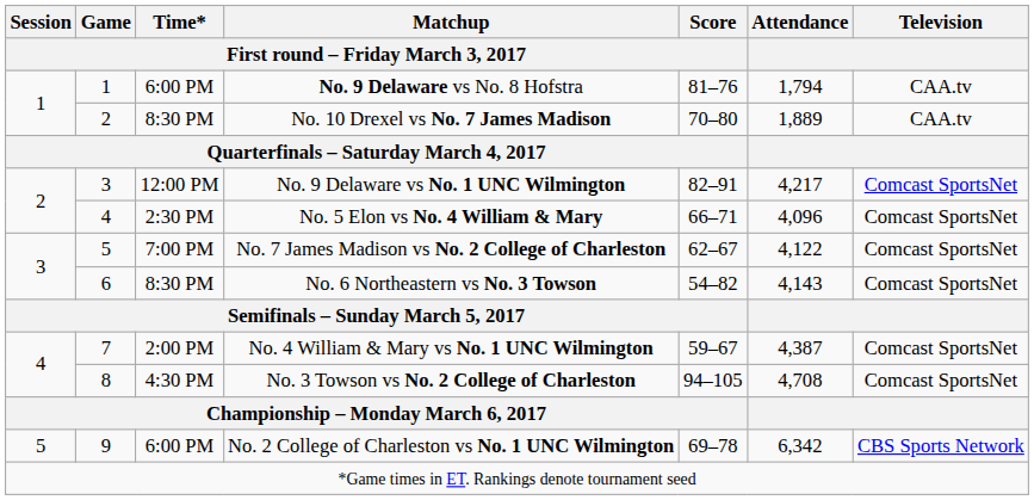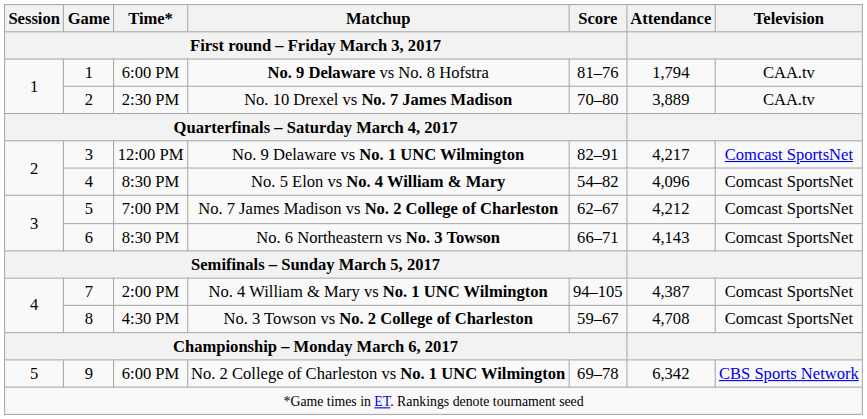 <table class="wikitable" style="font-size: 95%;text-align:center">
 <tr>
 <th>Session</th>
 <th>Game</th>
 <th>Time*</th>
 <th>Matchup</th>
 <th>Score</th>
 <th>Attendance</th>
 <th>Television</th>
 </tr>
 <tr>
 <th colspan=5>First round – Friday March 3, 2017</th>
 <th colspan=5></th>
 </tr>
 <tr>
 <td rowspan=2>1</td>
 <td>1</td>
 <td>6:00 PM</td>
 <td><strong>No. 9 Delaware</strong> vs No. 8 Hofstra</td>
 <td>81–76</td>
 <td>1,794</td>
 <td>CAA.tv</td>
 </tr>
 <tr>
 <td>2</td>
-<td>8:30 PM</td>
+<td>2:30 PM</td>
 <td>No. 10 Drexel vs <strong>No. 7 James Madison</strong></td>
 <td>70–80</td>
-<td>1,889</td>
+<td>3,889</td>
 <td>CAA.tv</td>
 </tr>
 <tr>
 <th colspan=5>Quarterfinals – Saturday March 4, 2017</th>
 <th colspan=5></th>
 </tr>
 <tr>
 <td rowspan=2>2</td>
 <td>3</td>
 <td>12:00 PM</td>
 <td>No. 9 Delaware vs <strong>No. 1 UNC Wilmington</strong></td>
 <td>82–91</td>
 <td>4,217</td>
 <td><a href='#'>Comcast SportsNet</a></td>
 </tr>
 <tr>
 <td>4</td>
-<td>2:30 PM</td>
+<td>8:30 PM</td>
 <td>No. 5 Elon vs <strong>No. 4 William & Mary</strong></td>
-<td>66–71</td>
+<td>54–82</td>
 <td>4,096</td>
 <td>Comcast SportsNet</td>
 </tr>
 <tr>
 <td rowspan=2>3</td>
 <td>5</td>
 <td>7:00 PM</td>
 <td>No. 7 James Madison vs <strong>No. 2 College of Charleston</strong></td>
 <td>62–67</td>
-<td>4,122</td>
+<td>4,212</td>
 <td>Comcast SportsNet</td>
 </tr>
 <tr>
 <td>6</td>
 <td>8:30 PM</td>
 <td>No. 6 Northeastern vs <strong>No. 3 Towson</strong></td>
-<td>54–82</td>
+<td>66–71</td>
 <td>4,143</td>
 <td>Comcast SportsNet</td>
 </tr>
 <tr>
 <th colspan=5>Semifinals – Sunday March 5, 2017</th>
 <th colspan=5></th>
 </tr>
 <tr>
 <td rowspan=2>4</td>
 <td>7</td>
 <td>2:00 PM</td>
 <td>No. 4 William & Mary vs <strong>No. 1 UNC Wilmington</strong></td>
-<td>59–67</td>
+<td>94–105</td>
 <td>4,387</td>
 <td>Comcast SportsNet</td>
 </tr>
 <tr>
 <td>8</td>
 <td>4:30 PM</td>
 <td>No. 3 Towson vs <strong>No. 2 College of Charleston</strong></td>
-<td>94–105</td>
+<td>59–67</td>
 <td>4,708</td>
 <td>Comcast SportsNet</td>
 </tr>
 <tr>
 <th colspan=5>Championship – Monday March 6, 2017</th>
 <th colspan=5></th>
 </tr>
 <tr>
 <td>5</td>
 <td>9</td>
 <td>6:00 PM</td>
 <td>No. 2 College of Charleston vs <strong>No. 1 UNC Wilmington</strong></td>
 <td>69–78</td>
 <td>6,342</td>
 <td><a href='#'>CBS Sports Network</a></td>
 </tr>
 <tr>
 <td colspan=7><small>*Game times in <a href='#'>ET</a>. Rankings denote tournament seed</small></td>
 </tr>
 </table>
